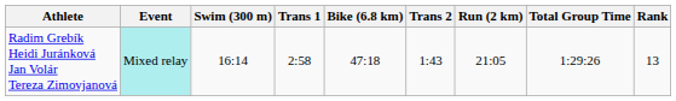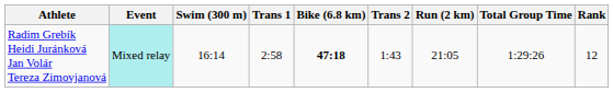 <table class="wikitable" style="font-size:90%">
 <tr>
 <th>Athlete</th>
 <th>Event</th>
 <th>Swim (300 m)</th>
 <th>Trans 1</th>
 <th>Bike (6.8 km)</th>
 <th>Trans 2</th>
 <th>Run (2 km)</th>
 <th>Total Group Time</th>
 <th>Rank</th>
 </tr>
 <tr align=center>
 <td align=left><a href='#'>Radim Grebík</a><br><a href='#'>Heidi Juránková</a><br><a href='#'>Jan Volár</a><br><a href='#'>Tereza Zimovjanová</a></td>
 <td align=left style="background: paleturquoise;">Mixed relay</td>
 <td>16:14</td>
 <td>2:58</td>
-<td>47:18</td>
+<td><strong>47:18</strong></td>
 <td>1:43</td>
 <td>21:05</td>
 <td>1:29:26</td>
-<td>13</td>
+<td>12</td>
 </tr>
 </table>
